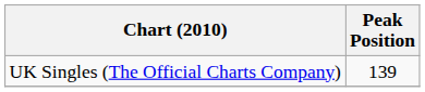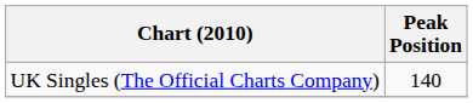 <table class="wikitable sortable">
 <tr>
 <th>Chart (2010)</th>
 <th>Peak<br>Position</th>
 </tr>
 <tr>
 <td>UK Singles (<a href='#'>The Official Charts Company</a>)</td>
-<td align="center">139</td>
+<td align="center">140</td>
 </tr>
 <tr>
 </tr>
 </table>
